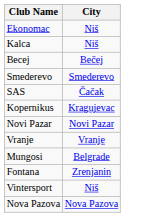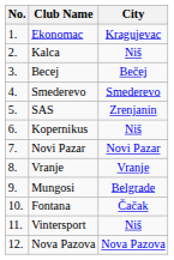 <table class="wikitable">
 <tr>
+<th>No.</th>
 <th>Club Name</th>
 <th>City</th>
 </tr>
 <tr>
+<td>1.</td>
 <td><a href='#'>Ekonomac</a></td>
-<td style="text-align: center;"><a href='#'>Niš</a></td>
+<td style="text-align: center;"><a href='#'>Kragujevac</a></td>
 </tr>
 <tr>
+<td>2.</td>
 <td>Kalca</td>
 <td style="text-align: center;"><a href='#'>Niš</a></td>
 </tr>
 <tr>
+<td>3.</td>
 <td>Becej</td>
 <td style="text-align: center;"><a href='#'>Bečej</a></td>
 </tr>
 <tr>
+<td>4.</td>
 <td>Smederevo</td>
 <td style="text-align: center;"><a href='#'>Smederevo</a></td>
 </tr>
 <tr>
+<td>5.</td>
 <td>SAS</td>
-<td style="text-align: center;"><a href='#'>Čačak</a></td>
+<td style="text-align: center;"><a href='#'>Zrenjanin</a></td>
 </tr>
 <tr>
+<td>6.</td>
 <td>Kopernikus</td>
-<td style="text-align: center;"><a href='#'>Kragujevac</a></td>
+<td style="text-align: center;"><a href='#'>Niš</a></td>
 </tr>
 <tr>
+<td>7.</td>
 <td>Novi Pazar</td>
 <td style="text-align: center;"><a href='#'>Novi Pazar</a></td>
 </tr>
 <tr>
+<td>8.</td>
 <td>Vranje</td>
 <td style="text-align: center;"><a href='#'>Vranje</a></td>
 </tr>
 <tr>
+<td>9.</td>
 <td>Mungosi</td>
 <td style="text-align: center;"><a href='#'>Belgrade</a></td>
 </tr>
 <tr>
+<td>10.</td>
 <td>Fontana</td>
-<td style="text-align: center;"><a href='#'>Zrenjanin</a></td>
+<td style="text-align: center;"><a href='#'>Čačak</a></td>
 </tr>
 <tr>
+<td>11.</td>
 <td>Vintersport</td>
 <td style="text-align: center;"><a href='#'>Niš</a></td>
 </tr>
 <tr>
+<td>12.</td>
 <td>Nova Pazova</td>
 <td style="text-align: center;"><a href='#'>Nova Pazova</a></td>
 </tr>
 </table>
